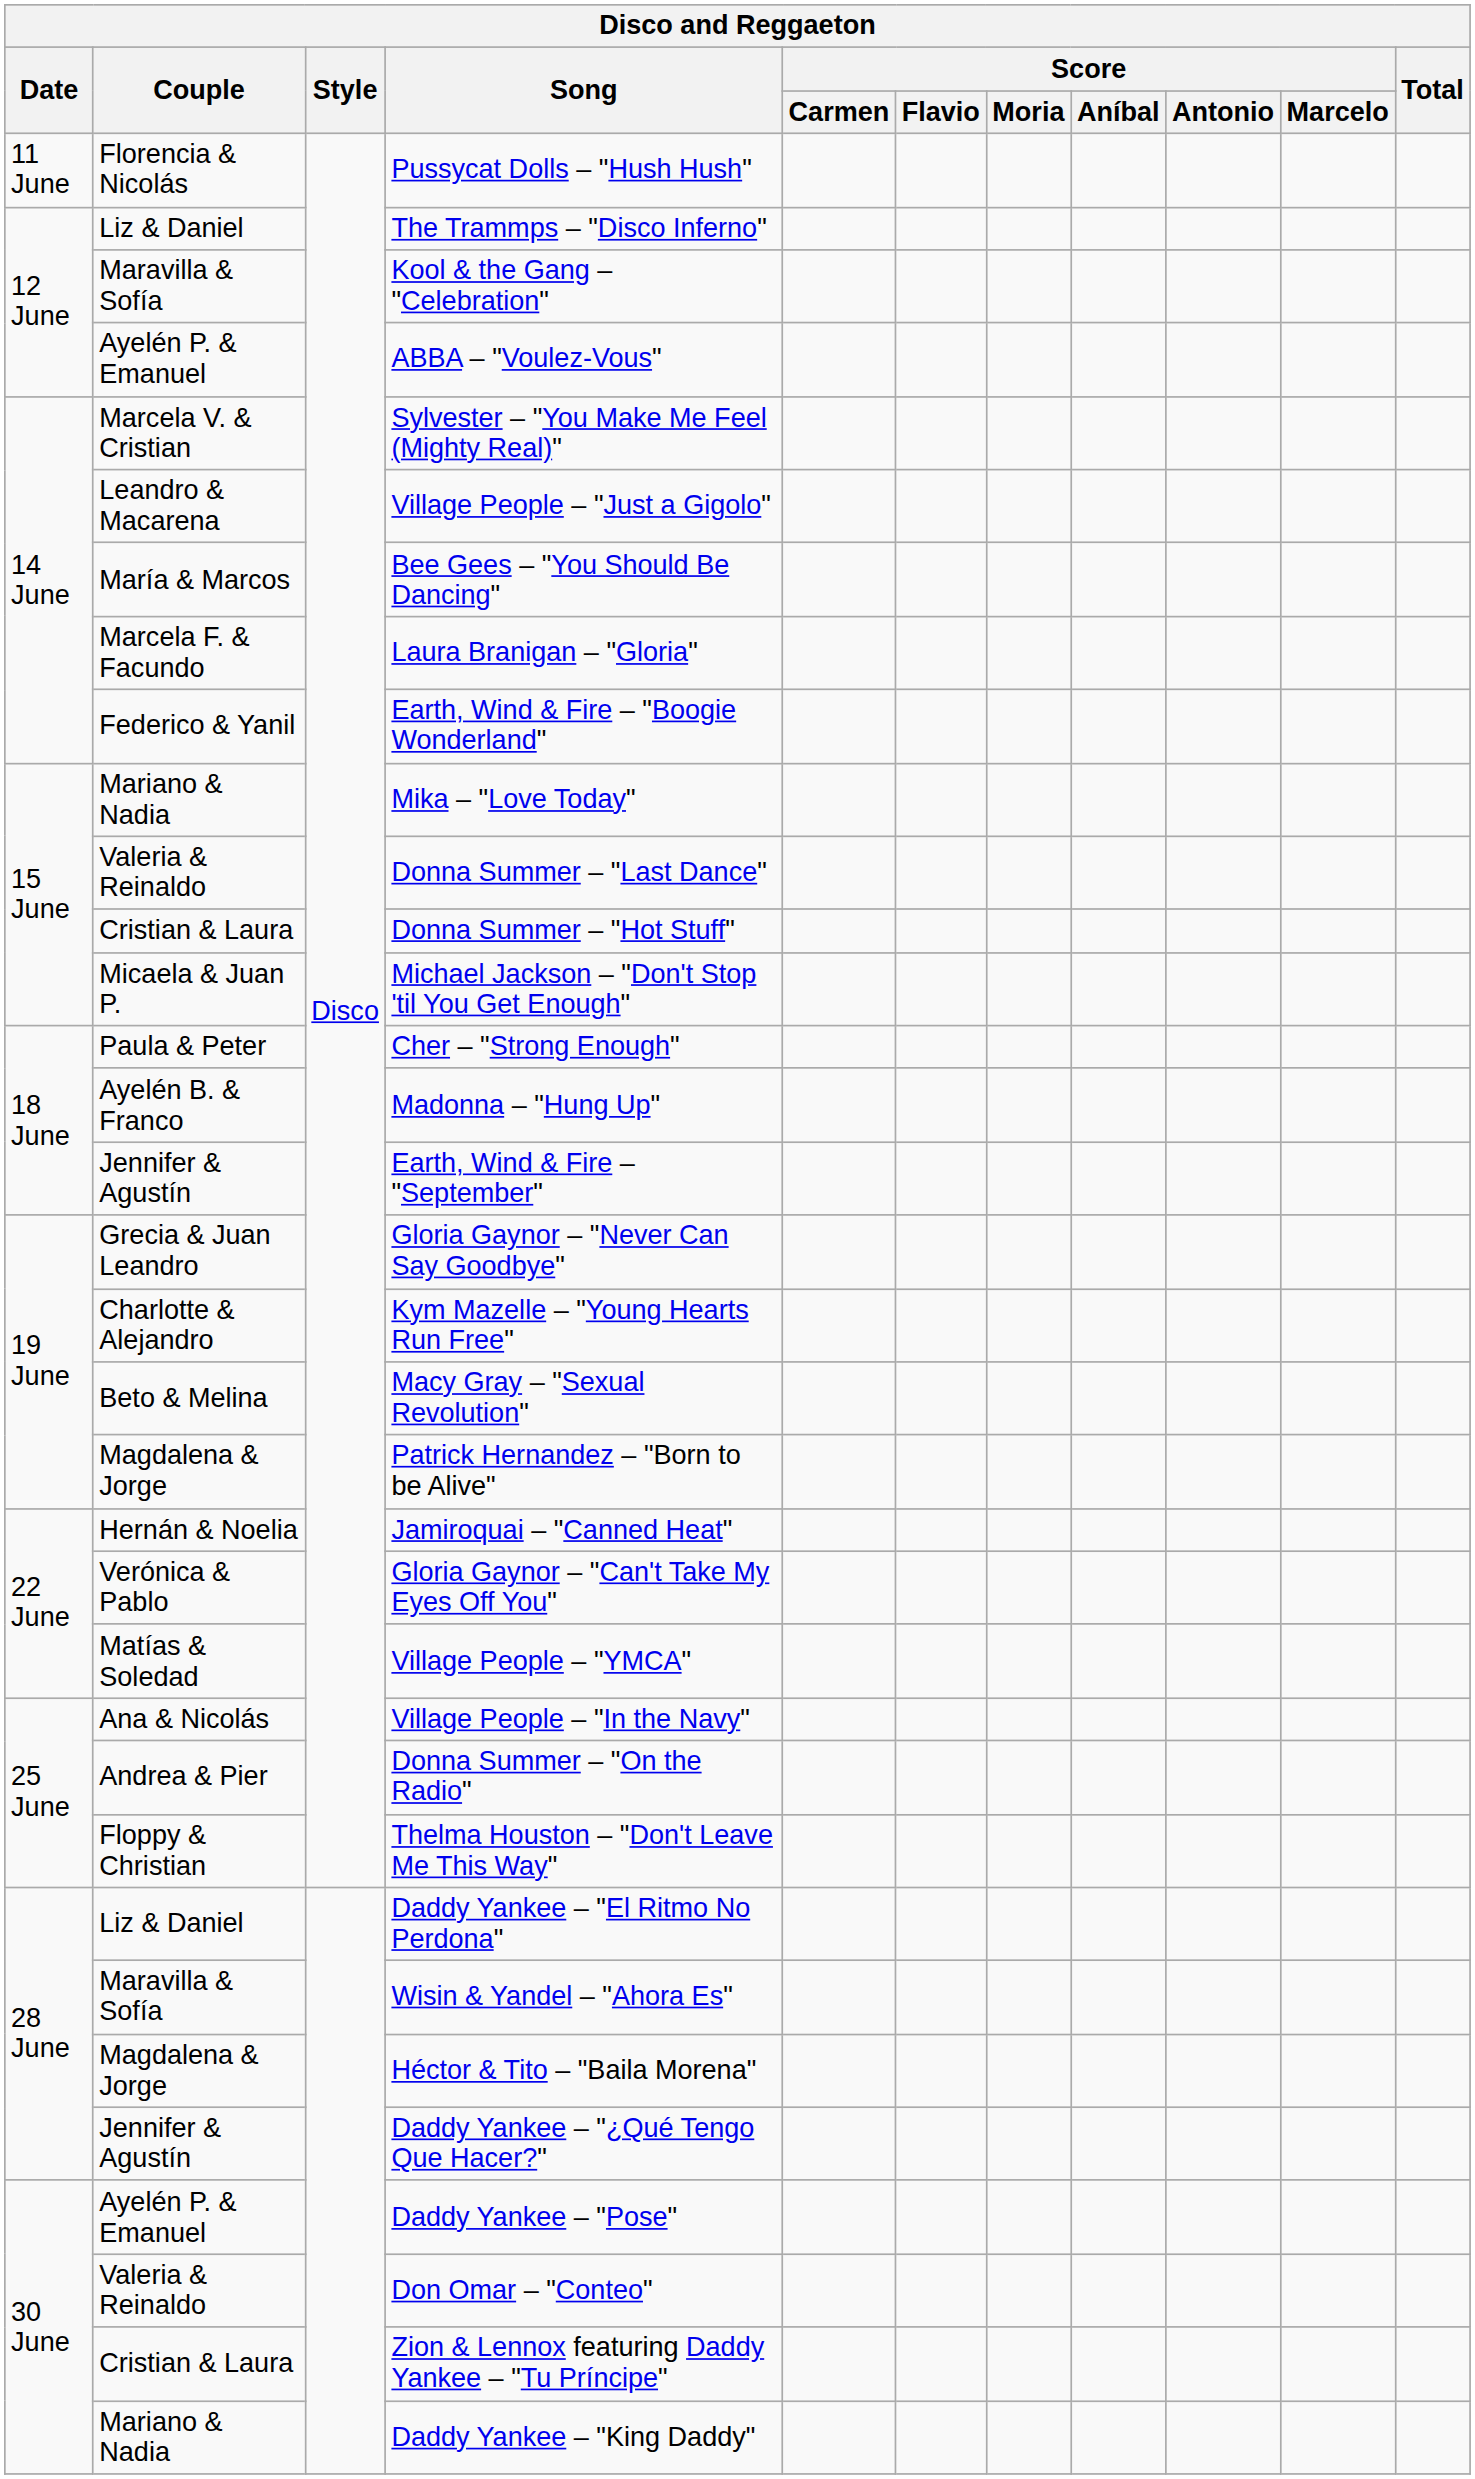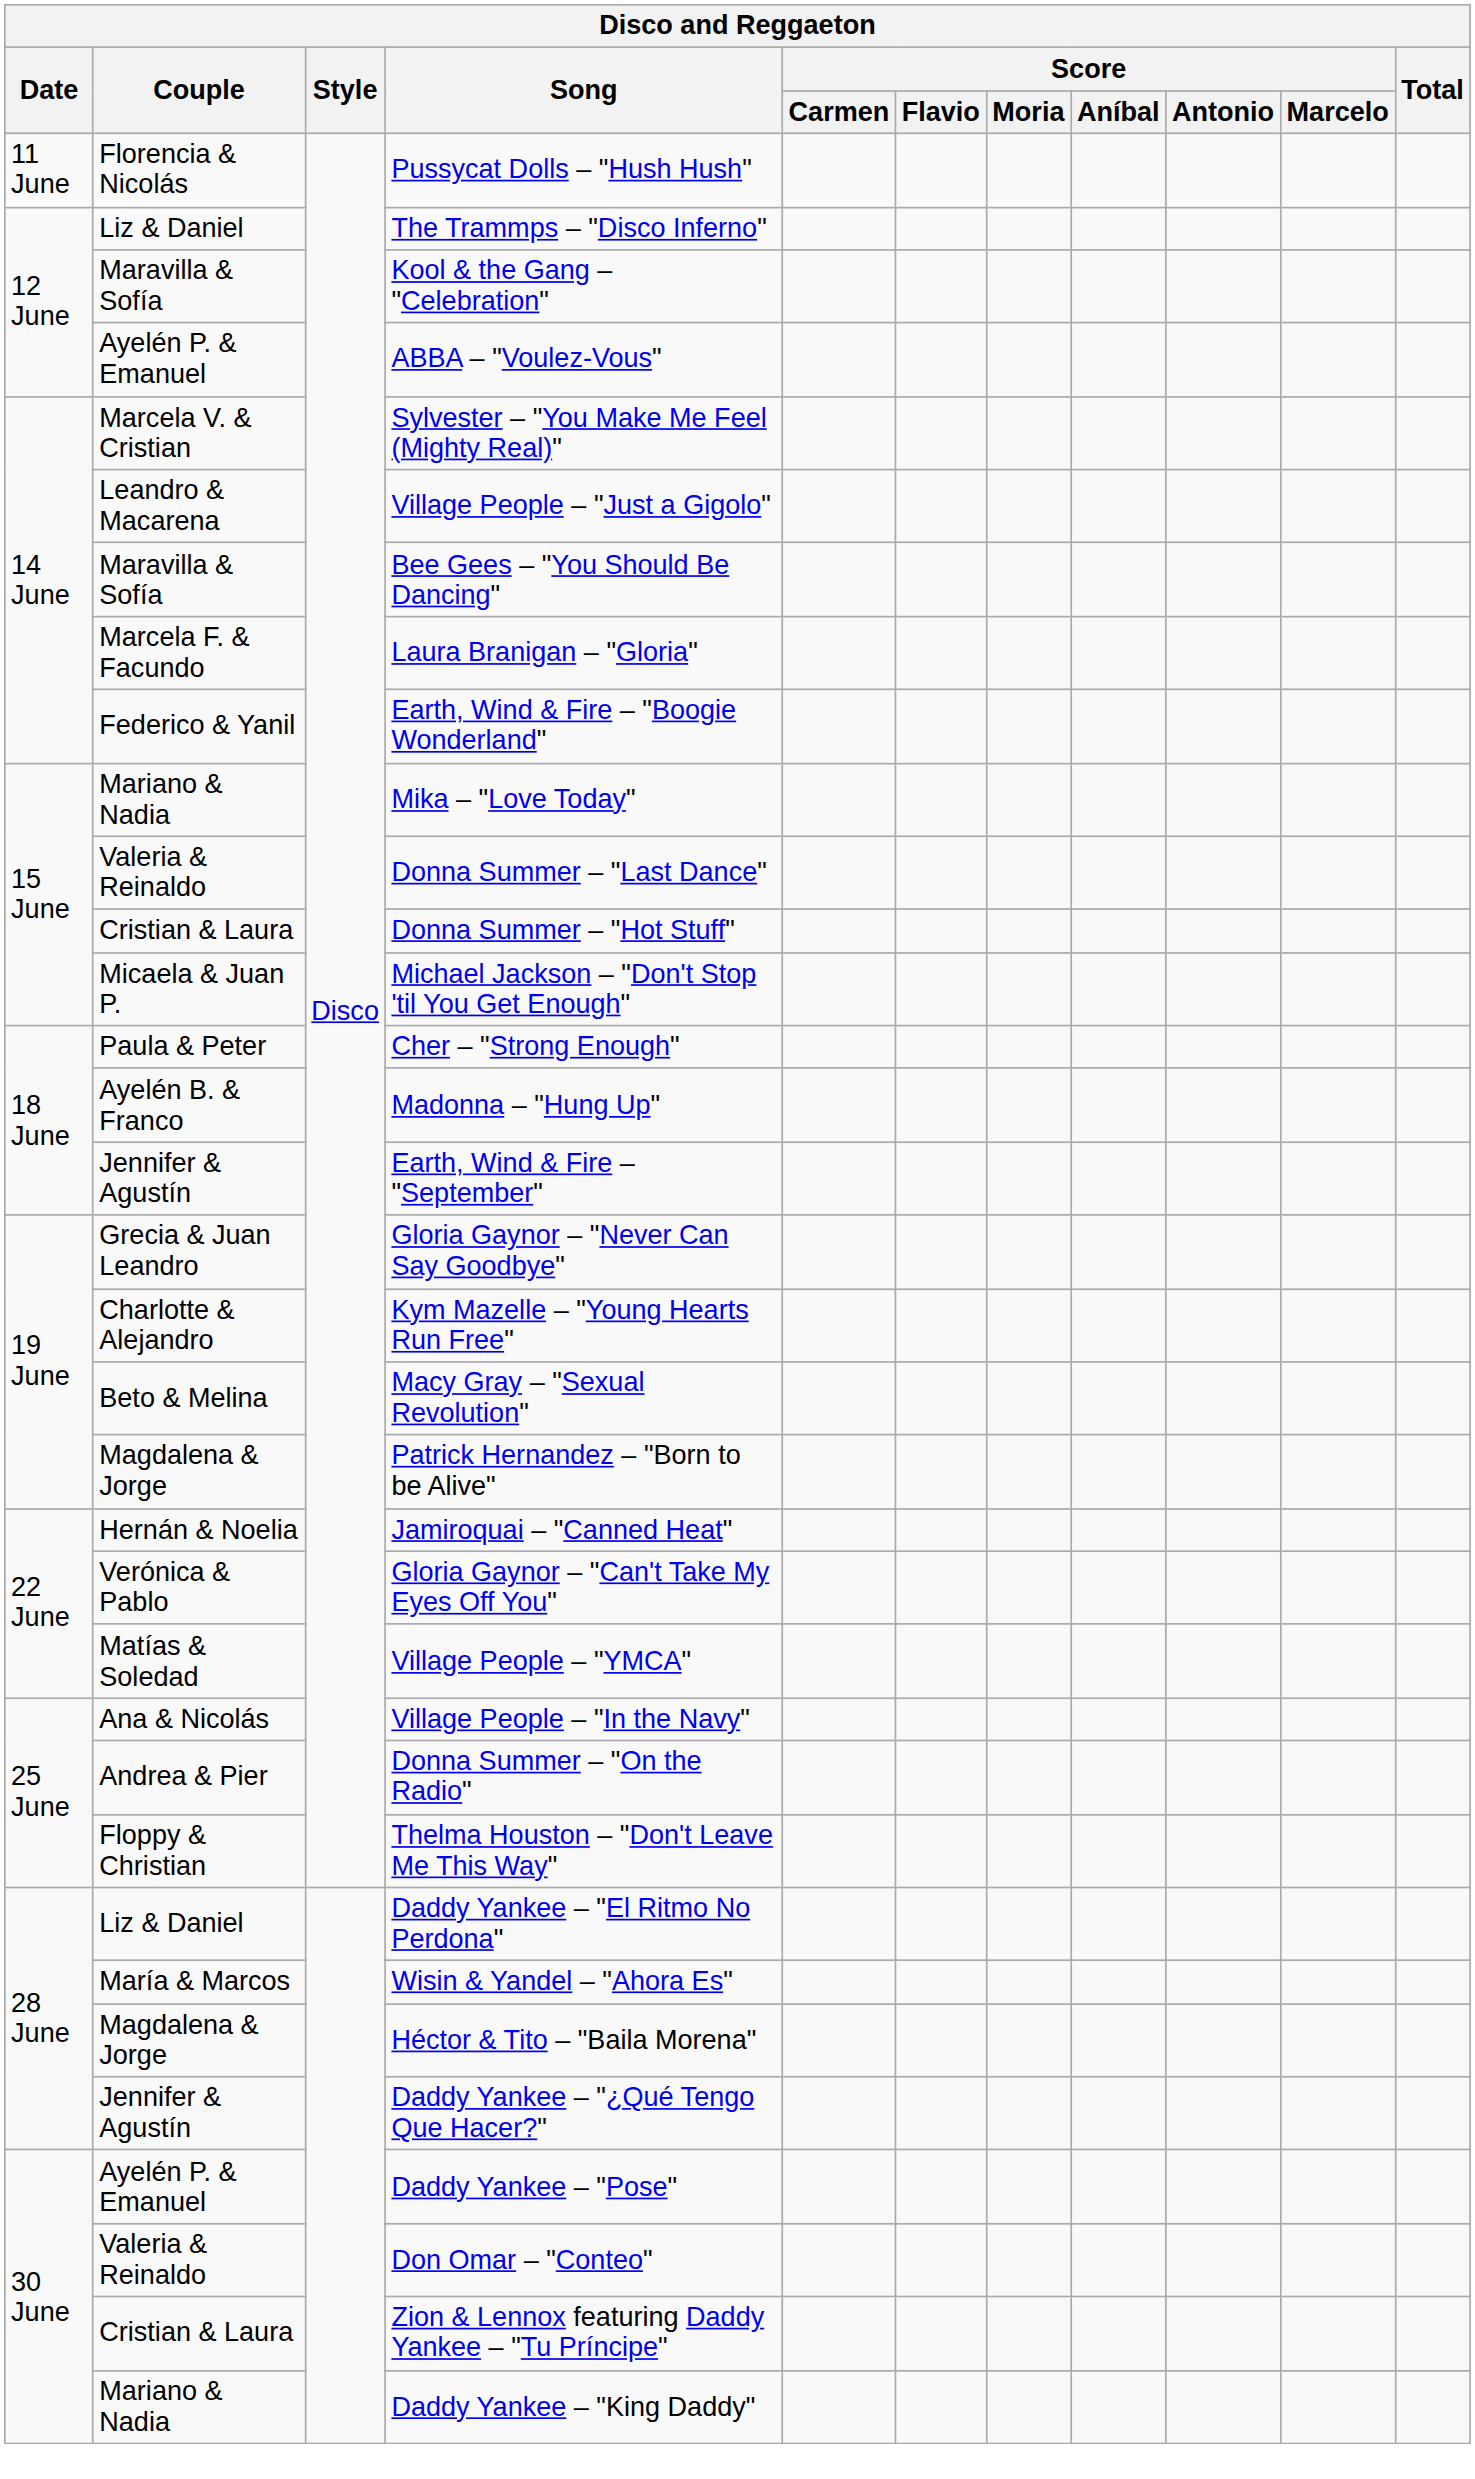 <table class="wikitable collapsible collapsed">
 <tr>
 <th colspan="11" style="text-align:center;"><strong>Disco and Reggaeton</strong></th>
 </tr>
 <tr>
 <th rowspan="2">Date</th>
 <th rowspan="2">Couple</th>
 <th rowspan="2">Style</th>
 <th rowspan="2">Song</th>
 <th colspan="6">Score</th>
 <th rowspan="2">Total</th>
 </tr>
 <tr>
 <th>Carmen</th>
 <th>Flavio</th>
 <th>Moria</th>
 <th>Aníbal</th>
 <th>Antonio</th>
 <th>Marcelo</th>
 </tr>
 <tr>
 <td>11 June</td>
 <td>Florencia & Nicolás</td>
 <td rowspan="26" style="text-align:center;"><a href='#'>Disco</a></td>
 <td><a href='#'>Pussycat Dolls</a> – "<a href='#'>Hush Hush</a>"</td>
 <td></td>
 <td></td>
 <td></td>
 <td></td>
 <td></td>
 <td></td>
 <td></td>
 </tr>
 <tr>
 <td rowspan="3">12 June</td>
 <td>Liz & Daniel</td>
 <td><a href='#'>The Trammps</a> – "<a href='#'>Disco Inferno</a>"</td>
 <td></td>
 <td></td>
 <td></td>
 <td></td>
 <td></td>
 <td></td>
 <td></td>
 </tr>
 <tr>
 <td>Maravilla & Sofía</td>
 <td><a href='#'>Kool & the Gang</a> – "<a href='#'>Celebration</a>"</td>
 <td></td>
 <td></td>
 <td></td>
 <td></td>
 <td></td>
 <td></td>
 <td></td>
 </tr>
 <tr>
 <td>Ayelén P. & Emanuel</td>
 <td><a href='#'>ABBA</a> – "<a href='#'>Voulez-Vous</a>"</td>
 <td></td>
 <td></td>
 <td></td>
 <td></td>
 <td></td>
 <td></td>
 <td></td>
 </tr>
 <tr>
 <td rowspan="5">14 June</td>
 <td>Marcela V. & Cristian</td>
 <td><a href='#'>Sylvester</a> – "<a href='#'>You Make Me Feel (Mighty Real)</a>"</td>
 <td></td>
 <td></td>
 <td></td>
 <td></td>
 <td></td>
 <td></td>
 <td></td>
 </tr>
 <tr>
 <td>Leandro & Macarena</td>
 <td><a href='#'>Village People</a> – "<a href='#'>Just a Gigolo</a>"</td>
 <td></td>
 <td></td>
 <td></td>
 <td></td>
 <td></td>
 <td></td>
 <td></td>
 </tr>
 <tr>
-<td>María & Marcos</td>
+<td>Maravilla & Sofía</td>
 <td><a href='#'>Bee Gees</a> – "<a href='#'>You Should Be Dancing</a>"</td>
 <td></td>
 <td></td>
 <td></td>
 <td></td>
 <td></td>
 <td></td>
 <td></td>
 </tr>
 <tr>
 <td>Marcela F. & Facundo</td>
 <td><a href='#'>Laura Branigan</a> – "<a href='#'>Gloria</a>"</td>
 <td></td>
 <td></td>
 <td></td>
 <td></td>
 <td></td>
 <td></td>
 <td></td>
 </tr>
 <tr>
 <td>Federico & Yanil</td>
 <td><a href='#'>Earth, Wind & Fire</a> – "<a href='#'>Boogie Wonderland</a>"</td>
 <td></td>
 <td></td>
 <td></td>
 <td></td>
 <td></td>
 <td></td>
 <td></td>
 </tr>
 <tr>
 <td rowspan="4">15 June</td>
 <td>Mariano & Nadia</td>
 <td><a href='#'>Mika</a> – "<a href='#'>Love Today</a>"</td>
 <td></td>
 <td></td>
 <td></td>
 <td></td>
 <td></td>
 <td></td>
 <td></td>
 </tr>
 <tr>
 <td>Valeria & Reinaldo</td>
 <td><a href='#'>Donna Summer</a> – "<a href='#'>Last Dance</a>"</td>
 <td></td>
 <td></td>
 <td></td>
 <td></td>
 <td></td>
 <td></td>
 <td></td>
 </tr>
 <tr>
 <td>Cristian & Laura</td>
 <td><a href='#'>Donna Summer</a> – "<a href='#'>Hot Stuff</a>"</td>
 <td></td>
 <td></td>
 <td></td>
 <td></td>
 <td></td>
 <td></td>
 <td></td>
 </tr>
 <tr>
 <td>Micaela & Juan P.</td>
 <td><a href='#'>Michael Jackson</a> – "<a href='#'>Don't Stop 'til You Get Enough</a>"</td>
 <td></td>
 <td></td>
 <td></td>
 <td></td>
 <td></td>
 <td></td>
 <td></td>
 </tr>
 <tr>
 <td rowspan="3">18 June</td>
 <td>Paula & Peter</td>
 <td><a href='#'>Cher</a> – "<a href='#'>Strong Enough</a>"</td>
 <td></td>
 <td></td>
 <td></td>
 <td></td>
 <td></td>
 <td></td>
 <td></td>
 </tr>
 <tr>
 <td>Ayelén B. & Franco</td>
 <td><a href='#'>Madonna</a> – "<a href='#'>Hung Up</a>"</td>
 <td></td>
 <td></td>
 <td></td>
 <td></td>
 <td></td>
 <td></td>
 <td></td>
 </tr>
 <tr>
 <td>Jennifer & Agustín</td>
 <td><a href='#'>Earth, Wind & Fire</a> – "<a href='#'>September</a>"</td>
 <td></td>
 <td></td>
 <td></td>
 <td></td>
 <td></td>
 <td></td>
 <td></td>
 </tr>
 <tr>
 <td rowspan="4">19 June</td>
 <td>Grecia & Juan Leandro</td>
 <td><a href='#'>Gloria Gaynor</a> – "<a href='#'>Never Can Say Goodbye</a>"</td>
 <td></td>
 <td></td>
 <td></td>
 <td></td>
 <td></td>
 <td></td>
 <td></td>
 </tr>
 <tr>
 <td>Charlotte & Alejandro</td>
 <td><a href='#'>Kym Mazelle</a> – "<a href='#'>Young Hearts Run Free</a>"</td>
 <td></td>
 <td></td>
 <td></td>
 <td></td>
 <td></td>
 <td></td>
 <td></td>
 </tr>
 <tr>
 <td>Beto & Melina</td>
 <td><a href='#'>Macy Gray</a> – "<a href='#'>Sexual Revolution</a>"</td>
 <td></td>
 <td></td>
 <td></td>
 <td></td>
 <td></td>
 <td></td>
 <td></td>
 </tr>
 <tr>
 <td>Magdalena & Jorge</td>
 <td><a href='#'>Patrick Hernandez</a> – "Born to be Alive"</td>
 <td></td>
 <td></td>
 <td></td>
 <td></td>
 <td></td>
 <td></td>
 <td></td>
 </tr>
 <tr>
 <td rowspan="3">22 June</td>
 <td>Hernán & Noelia</td>
 <td><a href='#'>Jamiroquai</a> – "<a href='#'>Canned Heat</a>"</td>
 <td></td>
 <td></td>
 <td></td>
 <td></td>
 <td></td>
 <td></td>
 <td></td>
 </tr>
 <tr>
 <td>Verónica & Pablo</td>
 <td><a href='#'>Gloria Gaynor</a> – "<a href='#'>Can't Take My Eyes Off You</a>"</td>
 <td></td>
 <td></td>
 <td></td>
 <td></td>
 <td></td>
 <td></td>
 <td></td>
 </tr>
 <tr>
 <td>Matías & Soledad</td>
 <td><a href='#'>Village People</a> – "<a href='#'>YMCA</a>"</td>
 <td></td>
 <td></td>
 <td></td>
 <td></td>
 <td></td>
 <td></td>
 <td></td>
 </tr>
 <tr>
 <td rowspan="3">25 June</td>
 <td>Ana & Nicolás</td>
 <td><a href='#'>Village People</a> – "<a href='#'>In the Navy</a>"</td>
 <td></td>
 <td></td>
 <td></td>
 <td></td>
 <td></td>
 <td></td>
 <td></td>
 </tr>
 <tr>
 <td>Andrea & Pier</td>
 <td><a href='#'>Donna Summer</a> – "<a href='#'>On the Radio</a>"</td>
 <td></td>
 <td></td>
 <td></td>
 <td></td>
 <td></td>
 <td></td>
 <td></td>
 </tr>
 <tr>
 <td>Floppy & Christian</td>
 <td><a href='#'>Thelma Houston</a> – "<a href='#'>Don't Leave Me This Way</a>"</td>
 <td></td>
 <td></td>
 <td></td>
 <td></td>
 <td></td>
 <td></td>
 <td></td>
 </tr>
 <tr>
 <td rowspan="4">28 June</td>
 <td>Liz & Daniel</td>
 <td rowspan="8"></td>
 <td><a href='#'>Daddy Yankee</a> – "<a href='#'>El Ritmo No Perdona</a>"</td>
 <td></td>
 <td></td>
 <td></td>
 <td></td>
 <td></td>
 <td></td>
 <td></td>
 </tr>
 <tr>
-<td>Maravilla & Sofía</td>
+<td>María & Marcos</td>
 <td><a href='#'>Wisin & Yandel</a> – "<a href='#'>Ahora Es</a>"</td>
 <td></td>
 <td></td>
 <td></td>
 <td></td>
 <td></td>
 <td></td>
 <td></td>
 </tr>
 <tr>
 <td>Magdalena & Jorge</td>
 <td><a href='#'>Héctor & Tito</a> – "Baila Morena"</td>
 <td></td>
 <td></td>
 <td></td>
 <td></td>
 <td></td>
 <td></td>
 <td></td>
 </tr>
 <tr>
 <td>Jennifer & Agustín</td>
 <td><a href='#'>Daddy Yankee</a> – "<a href='#'>¿Qué Tengo Que Hacer?</a>"</td>
 <td></td>
 <td></td>
 <td></td>
 <td></td>
 <td></td>
 <td></td>
 <td></td>
 </tr>
 <tr>
 <td rowspan="4">30 June</td>
 <td>Ayelén P. & Emanuel</td>
 <td><a href='#'>Daddy Yankee</a> – "<a href='#'>Pose</a>"</td>
 <td></td>
 <td></td>
 <td></td>
 <td></td>
 <td></td>
 <td></td>
 <td></td>
 </tr>
 <tr>
 <td>Valeria & Reinaldo</td>
 <td><a href='#'>Don Omar</a> – "<a href='#'>Conteo</a>"</td>
 <td></td>
 <td></td>
 <td></td>
 <td></td>
 <td></td>
 <td></td>
 <td></td>
 </tr>
 <tr>
 <td>Cristian & Laura</td>
 <td><a href='#'>Zion & Lennox</a> featuring <a href='#'>Daddy Yankee</a> – "<a href='#'>Tu Príncipe</a>"</td>
 <td></td>
 <td></td>
 <td></td>
 <td></td>
 <td></td>
 <td></td>
 <td></td>
 </tr>
 <tr>
 <td>Mariano & Nadia</td>
 <td><a href='#'>Daddy Yankee</a> – "King Daddy"</td>
 <td></td>
 <td></td>
 <td></td>
 <td></td>
 <td></td>
 <td></td>
 <td></td>
 </tr>
 </table>
